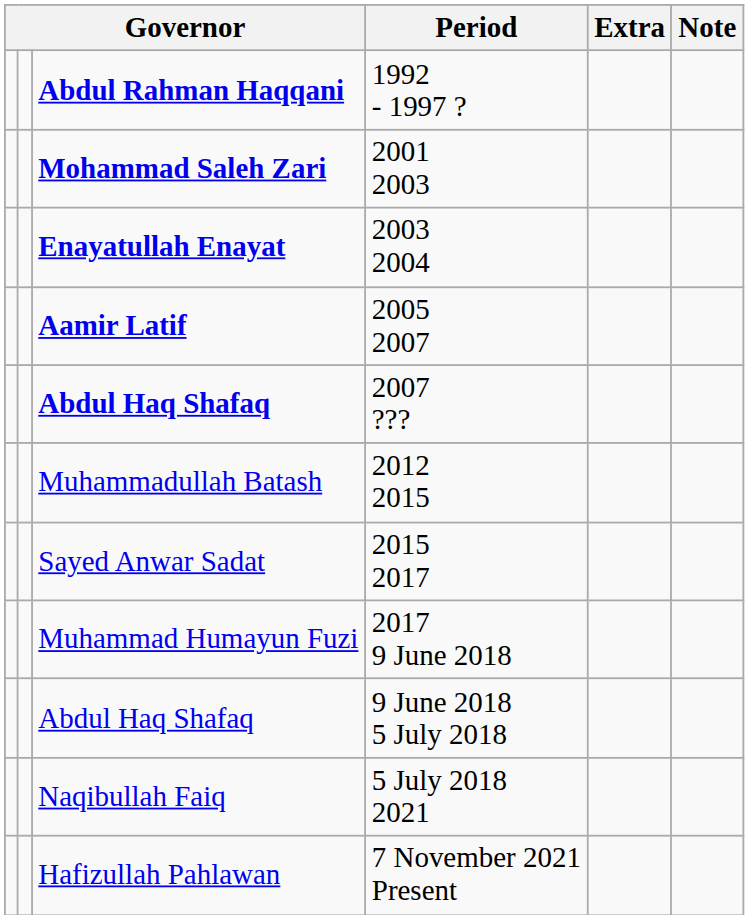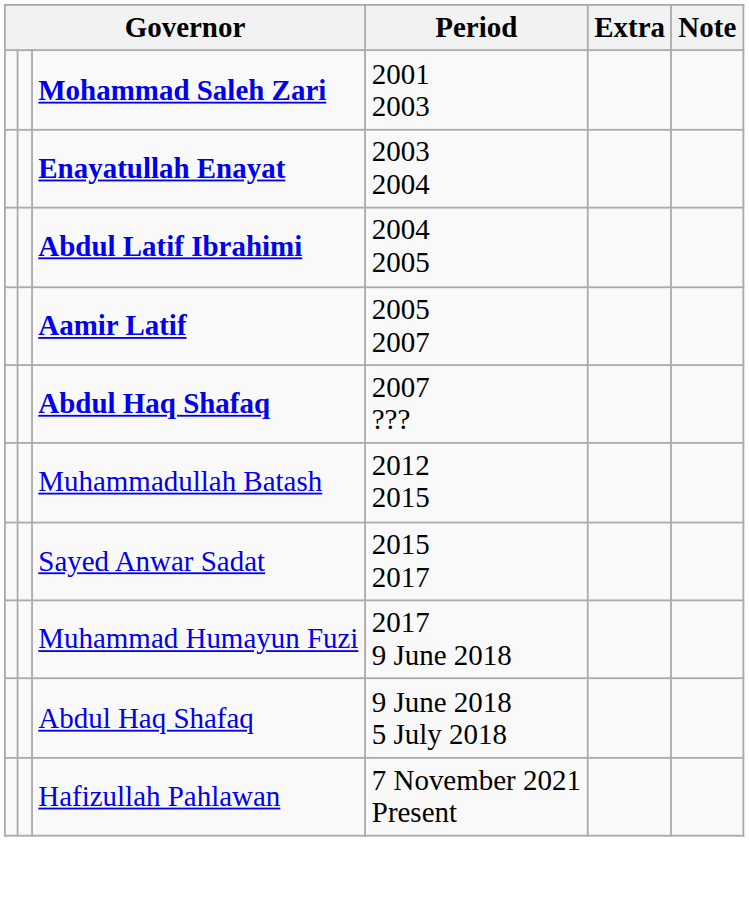 <table class="wikitable" Mohammad Hashim Paikar>
 <tr>
 <th colspan="3">Governor</th>
 <th>Period</th>
 <th>Extra</th>
 <th>Note</th>
-</tr>
-<tr>
-<td></td>
-<td></td>
-<td><strong><a href='#'>Abdul Rahman Haqqani</a></strong></td>
-<td>1992 <br> - 1997 ?</td>
-<td></td>
-<td></td>
 </tr>
 <tr>
 <td></td>
 <td></td>
 <td><strong><a href='#'>Mohammad Saleh Zari</a></strong></td>
 <td>2001 <br> 2003</td>
 <td></td>
 <td></td>
 </tr>
 <tr>
 <td></td>
 <td></td>
 <td><strong><a href='#'>Enayatullah Enayat</a></strong></td>
 <td>2003 <br> 2004</td>
+<td></td>
+<td></td>
+</tr>
+<tr>
+<td></td>
+<td></td>
+<td><strong><a href='#'>Abdul Latif Ibrahimi</a></strong></td>
+<td>2004 <br> 2005</td>
 <td></td>
 <td></td>
 </tr>
 <tr>
 <td></td>
 <td></td>
 <td><strong><a href='#'>Aamir Latif</a></strong></td>
 <td>2005 <br> 2007</td>
 <td></td>
 <td></td>
 </tr>
 <tr>
 <td></td>
 <td></td>
 <td><strong><a href='#'>Abdul Haq Shafaq</a></strong></td>
 <td>2007 <br> ???</td>
 <td></td>
 <td></td>
 </tr>
 <tr>
 <td></td>
 <td></td>
 <td><a href='#'>Muhammadullah Batash</a></td>
 <td>2012<br>2015</td>
 <td></td>
 <td></td>
 </tr>
 <tr>
 <td></td>
 <td></td>
 <td><a href='#'>Sayed Anwar Sadat</a></td>
 <td>2015<br>2017</td>
 <td></td>
 <td></td>
 </tr>
 <tr>
 <td></td>
 <td></td>
 <td><a href='#'>Muhammad Humayun Fuzi</a></td>
 <td>2017<br>9 June 2018</td>
 <td></td>
 <td></td>
 </tr>
 <tr>
 <td></td>
 <td></td>
 <td><a href='#'>Abdul Haq Shafaq</a></td>
 <td>9 June 2018<br>5 July 2018</td>
 <td></td>
 <td></td>
 </tr>
 <tr>
 <td></td>
 <td></td>
-<td><a href='#'>Naqibullah Faiq</a></td>
-<td>5 July 2018<br>2021</td>
-<td></td>
-<td></td>
-</tr>
-<tr>
-<td></td>
-<td></td>
 <td><a href='#'>Hafizullah Pahlawan</a></td>
 <td>7 November 2021<br>Present</td>
 <td></td>
 <td></td>
 </tr>
 </table>
